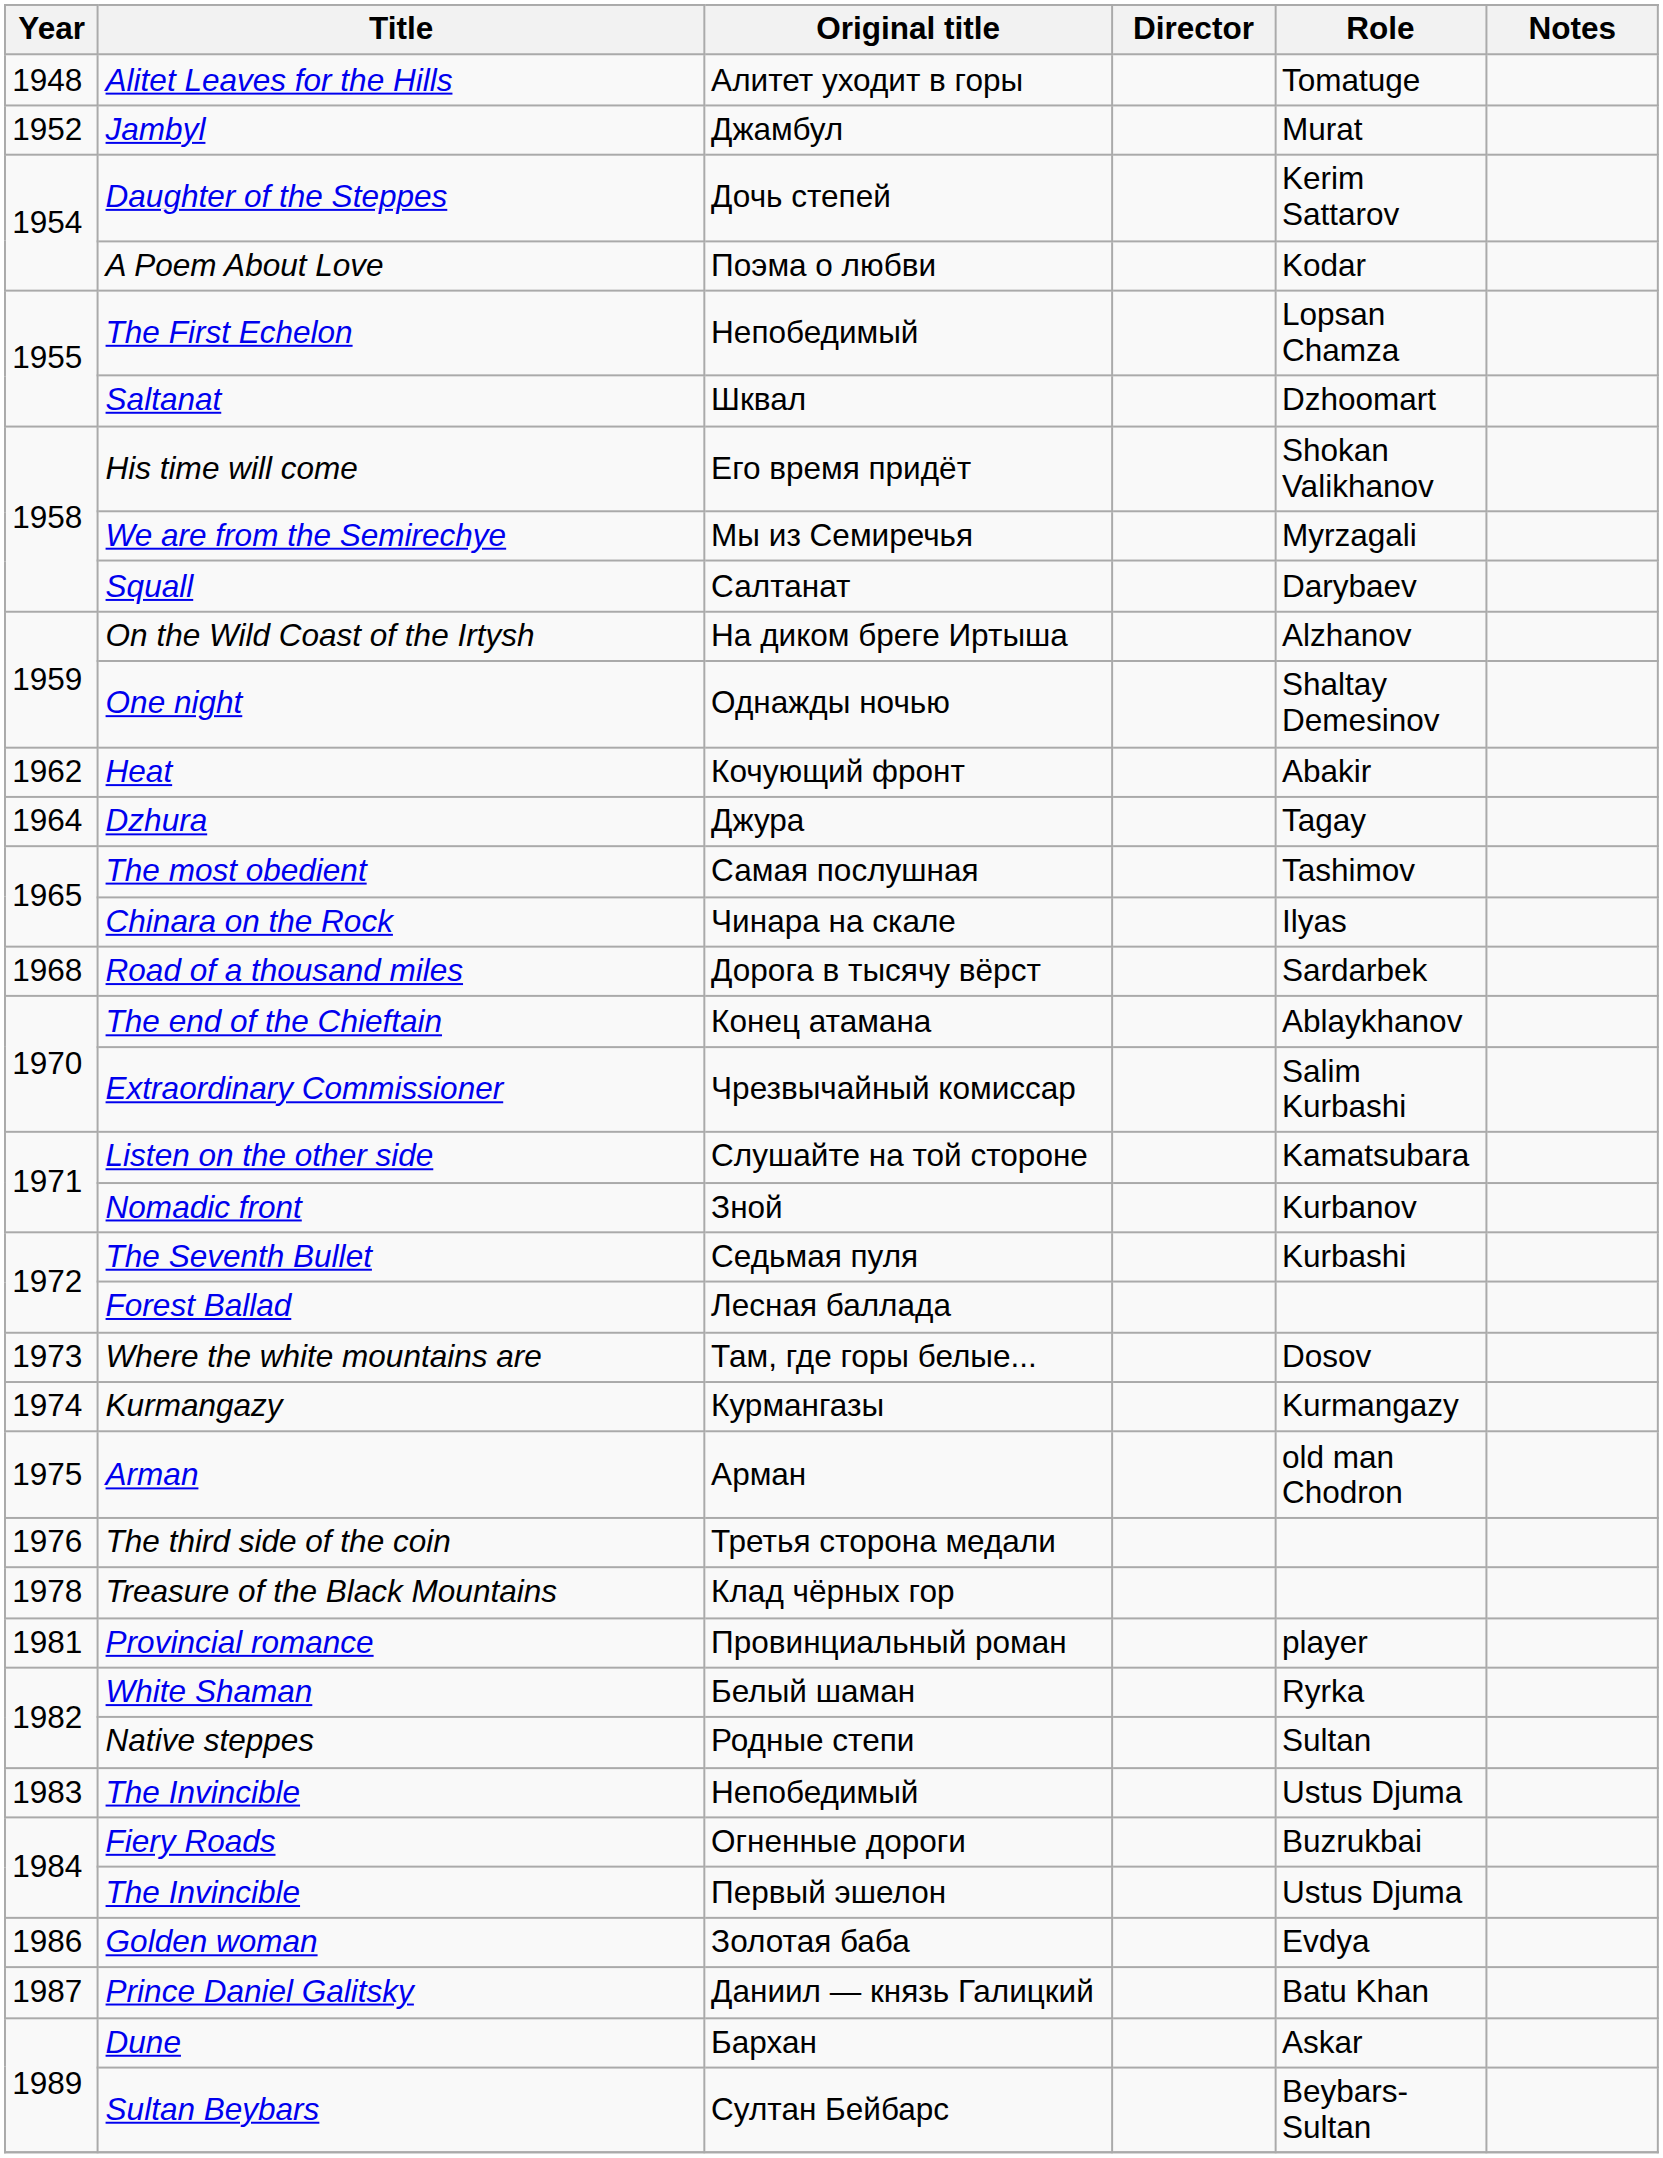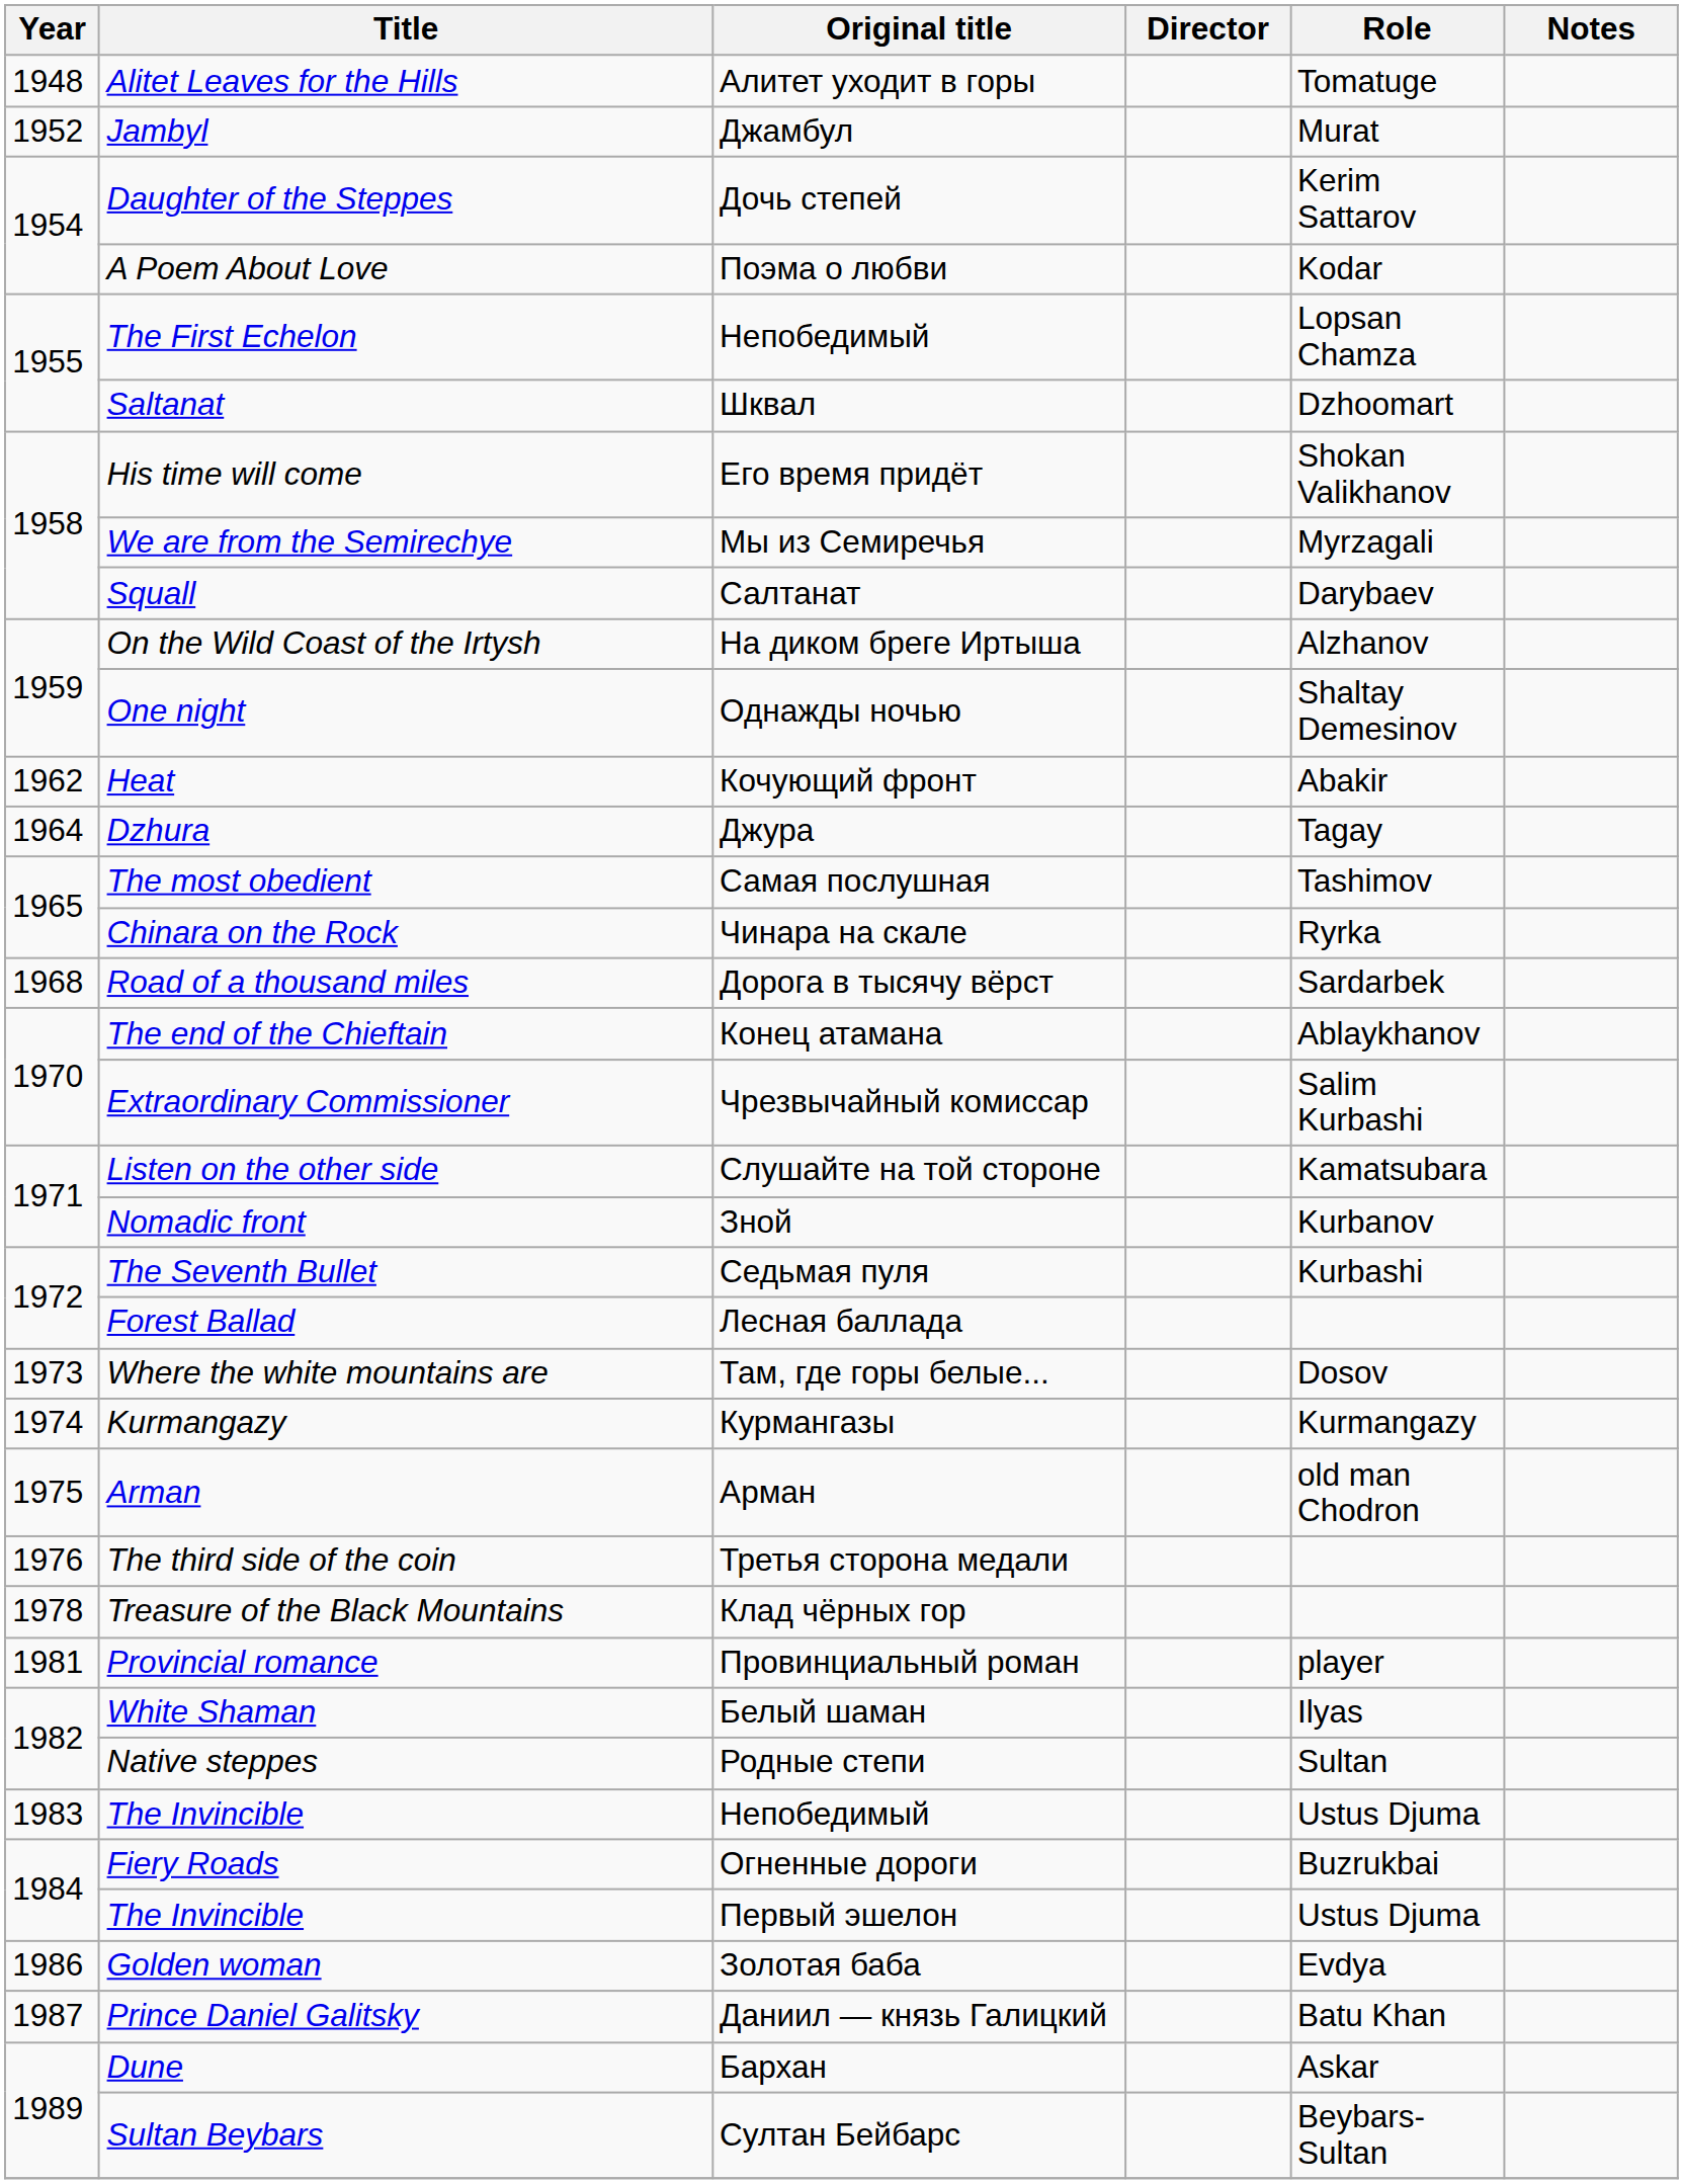 <table class="wikitable" style="margin-right: 0;">
 <tr>
 <th rowspan="2" width="40">Year</th>
 <th rowspan="2" width="300">Title</th>
 <th rowspan="2" width="200">Original title</th>
 </tr>
 <tr>
 <th width="75">Director</th>
 <th width="100">Role</th>
 <th width="80">Notes</th>
 </tr>
 <tr>
 <td>1948</td>
 <td><em><a href='#'>Alitet Leaves for the Hills</a></em></td>
 <td>Алитет уходит в горы</td>
 <td></td>
 <td>Tomatuge</td>
 <td></td>
 </tr>
 <tr>
 <td>1952</td>
 <td><em><a href='#'>Jambyl</a></em></td>
 <td>Джамбул</td>
 <td></td>
 <td>Murat</td>
 <td></td>
 </tr>
 <tr>
 <td rowspan="2">1954</td>
 <td><em><a href='#'>Daughter of the Steppes</a></em></td>
 <td>Дочь степей</td>
 <td></td>
 <td>Kerim Sattarov</td>
 <td></td>
 </tr>
 <tr>
 <td><em>A Poem About Love</em></td>
 <td>Поэма о любви</td>
 <td></td>
 <td>Kodar</td>
 <td></td>
 </tr>
 <tr>
 <td rowspan="2">1955</td>
 <td><em><a href='#'>The First Echelon</a></em></td>
 <td>Непобедимый</td>
 <td></td>
 <td>Lopsan Chamza</td>
 <td></td>
 </tr>
 <tr>
 <td><em><a href='#'>Saltanat</a></em></td>
 <td>Шквал</td>
 <td></td>
 <td>Dzhoomart</td>
 <td></td>
 </tr>
 <tr>
 <td rowspan="3">1958</td>
 <td><em>His time will come</em></td>
 <td>Его время придёт</td>
 <td></td>
 <td>Shokan Valikhanov</td>
 <td></td>
 </tr>
 <tr>
 <td><em><a href='#'>We are from the Semirechye</a></em></td>
 <td>Мы из Семиречья</td>
 <td></td>
 <td>Myrzagali</td>
 <td></td>
 </tr>
 <tr>
 <td><em><a href='#'>Squall</a></em></td>
 <td>Салтанат</td>
 <td></td>
 <td>Darybaev</td>
 <td></td>
 </tr>
 <tr>
 <td rowspan="2">1959</td>
 <td><em>On the Wild Coast of the Irtysh</em></td>
 <td>На диком бреге Иртыша</td>
 <td></td>
 <td>Alzhanov</td>
 <td></td>
 </tr>
 <tr>
 <td><em><a href='#'>One night</a></em></td>
 <td>Однажды ночью</td>
 <td></td>
 <td>Shaltay Demesinov</td>
 <td></td>
 </tr>
 <tr>
 <td>1962</td>
 <td><em><a href='#'>Heat</a></em></td>
 <td>Кочующий фронт</td>
 <td></td>
 <td>Abakir</td>
 <td></td>
 </tr>
 <tr>
 <td>1964</td>
 <td><em><a href='#'>Dzhura</a></em></td>
 <td>Джура</td>
 <td></td>
 <td>Tagay</td>
 <td></td>
 </tr>
 <tr>
 <td rowspan="2">1965</td>
 <td><em><a href='#'>The most obedient</a></em></td>
 <td>Самая послушная</td>
 <td></td>
 <td>Tashimov</td>
 <td></td>
 </tr>
 <tr>
 <td><em><a href='#'>Chinara on the Rock</a></em></td>
 <td>Чинара на скале</td>
 <td></td>
-<td>Ilyas</td>
+<td>Ryrka</td>
 <td></td>
 </tr>
 <tr>
 <td>1968</td>
 <td><em><a href='#'>Road of a thousand miles</a></em></td>
 <td>Дорога в тысячу вёрст</td>
 <td></td>
 <td>Sardarbek</td>
 <td></td>
 </tr>
 <tr>
 <td rowspan="2">1970</td>
 <td><em><a href='#'>The end of the Chieftain</a></em></td>
 <td>Конец атамана</td>
 <td></td>
 <td>Ablaykhanov</td>
 <td></td>
 </tr>
 <tr>
 <td><em><a href='#'>Extraordinary Commissioner</a></em></td>
 <td>Чрезвычайный комиссар</td>
 <td></td>
 <td>Salim Kurbashi</td>
 <td></td>
 </tr>
 <tr>
 <td rowspan="2">1971</td>
 <td><em><a href='#'>Listen on the other side</a></em></td>
 <td>Слушайте на той стороне</td>
 <td></td>
 <td>Kamatsubara</td>
 <td></td>
 </tr>
 <tr>
 <td><em><a href='#'>Nomadic front</a></em></td>
 <td>Зной</td>
 <td></td>
 <td>Kurbanov</td>
 <td></td>
 </tr>
 <tr>
 <td rowspan="2">1972</td>
 <td><em><a href='#'>The Seventh Bullet</a></em></td>
 <td>Седьмая пуля</td>
 <td></td>
 <td>Kurbashi</td>
 <td></td>
 </tr>
 <tr>
 <td><em><a href='#'>Forest Ballad</a></em></td>
 <td>Лесная баллада</td>
 <td></td>
 <td></td>
 <td></td>
 </tr>
 <tr>
 <td>1973</td>
 <td><em>Where the white mountains are</em></td>
 <td>Там, где горы белые...</td>
 <td></td>
 <td>Dosov</td>
 <td></td>
 </tr>
 <tr>
 <td>1974</td>
 <td><em>Kurmangazy</em></td>
 <td>Курмангазы</td>
 <td></td>
 <td>Kurmangazy</td>
 <td></td>
 </tr>
 <tr>
 <td>1975</td>
 <td><em><a href='#'>Arman</a></em></td>
 <td>Арман</td>
 <td></td>
 <td>old man Chodron</td>
 <td></td>
 </tr>
 <tr>
 <td>1976</td>
 <td><em>The third side of the coin</em></td>
 <td>Третья сторона медали</td>
 <td></td>
 <td></td>
 <td></td>
 </tr>
 <tr>
 <td>1978</td>
 <td><em>Treasure of the Black Mountains</em></td>
 <td>Клад чёрных гор</td>
 <td></td>
 <td></td>
 <td></td>
 </tr>
 <tr>
 <td>1981</td>
 <td><em><a href='#'>Provincial romance</a></em></td>
 <td>Провинциальный роман</td>
 <td></td>
 <td>player</td>
 <td></td>
 </tr>
 <tr>
 <td rowspan="2">1982</td>
 <td><em><a href='#'>White Shaman</a></em></td>
 <td>Белый шаман</td>
 <td></td>
-<td>Ryrka</td>
+<td>Ilyas</td>
 <td></td>
 </tr>
 <tr>
 <td><em>Native steppes</em></td>
 <td>Родные степи</td>
 <td></td>
 <td>Sultan</td>
 <td></td>
 </tr>
 <tr>
 <td>1983</td>
 <td><em><a href='#'>The Invincible</a></em></td>
 <td>Непобедимый</td>
 <td></td>
 <td>Ustus Djuma</td>
 <td></td>
 </tr>
 <tr>
 <td rowspan="2">1984</td>
 <td><em><a href='#'>Fiery Roads</a></em></td>
 <td>Огненные дороги</td>
 <td></td>
 <td>Buzrukbai</td>
 <td></td>
 </tr>
 <tr>
 <td><em><a href='#'>The Invincible</a></em></td>
 <td>Первый эшелон</td>
 <td></td>
 <td>Ustus Djuma</td>
 <td></td>
 </tr>
 <tr>
 <td>1986</td>
 <td><em><a href='#'>Golden woman</a></em></td>
 <td>Золотая баба</td>
 <td></td>
 <td>Evdya</td>
 <td></td>
 </tr>
 <tr>
 <td>1987</td>
 <td><em><a href='#'>Prince Daniel Galitsky</a></em></td>
 <td>Даниил — князь Галицкий</td>
 <td></td>
 <td>Batu Khan</td>
 <td></td>
 </tr>
 <tr>
 <td rowspan="2">1989</td>
 <td><em><a href='#'>Dune</a></em></td>
 <td>Бархан</td>
 <td></td>
 <td>Askar</td>
 <td></td>
 </tr>
 <tr>
 <td><em><a href='#'>Sultan Beybars</a></em></td>
 <td>Султан Бейбарс</td>
 <td></td>
 <td>Beybars-Sultan</td>
 <td></td>
 </tr>
 <tr>
 </tr>
 </table>
